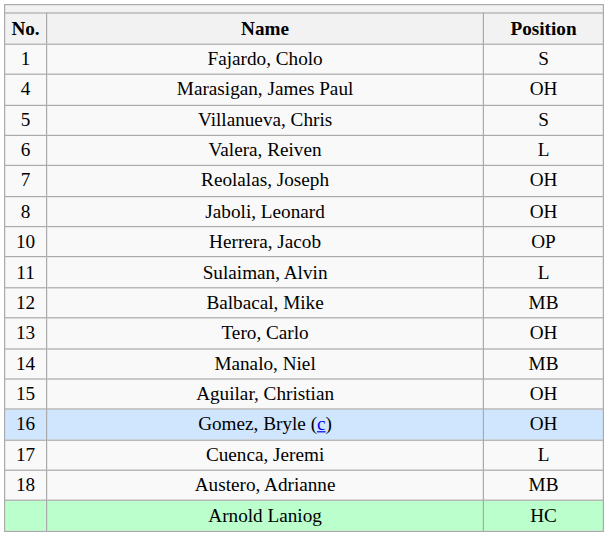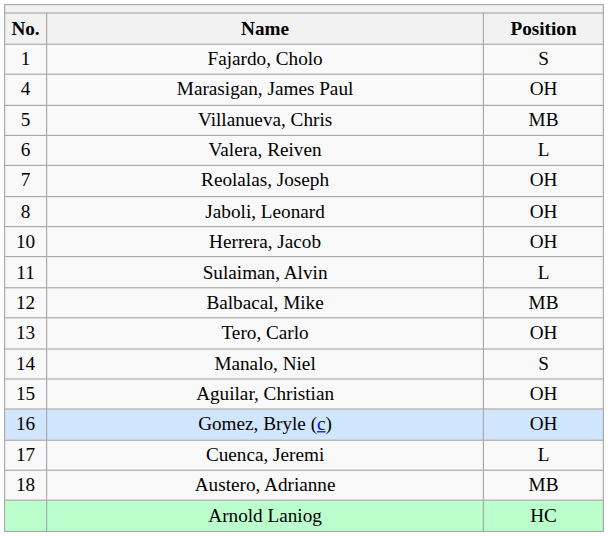 <table class="wikitable mw-collapsible mw-collapsed" style="text-align:center; width:500px; border:none">
 <tr>
 <th style="text-align:left" colspan="3"></th>
 </tr>
 <tr>
 <th style="width:7%">No.</th>
 <th>Name</th>
 <th style="width:20%">Position</th>
 </tr>
 <tr>
 <td>1</td>
 <td>Fajardo, Cholo</td>
 <td>S</td>
 </tr>
 <tr>
 <td>4</td>
 <td>Marasigan, James Paul</td>
 <td>OH</td>
 </tr>
 <tr>
 <td>5</td>
 <td>Villanueva, Chris</td>
-<td>S</td>
+<td>MB</td>
 </tr>
 <tr>
 <td>6</td>
 <td>Valera, Reiven</td>
 <td>L</td>
 </tr>
 <tr>
 <td>7</td>
 <td>Reolalas, Joseph</td>
 <td>OH</td>
 </tr>
 <tr>
 <td>8</td>
 <td>Jaboli, Leonard</td>
 <td>OH</td>
 </tr>
 <tr>
 <td>10</td>
 <td>Herrera, Jacob</td>
-<td>OP</td>
+<td>OH</td>
 </tr>
 <tr>
 <td>11</td>
 <td>Sulaiman, Alvin</td>
 <td>L</td>
 </tr>
 <tr>
 <td>12</td>
 <td>Balbacal, Mike</td>
 <td>MB</td>
 </tr>
 <tr>
 <td>13</td>
 <td>Tero, Carlo</td>
 <td>OH</td>
 </tr>
 <tr>
 <td>14</td>
 <td>Manalo, Niel</td>
-<td>MB</td>
+<td>S</td>
 </tr>
 <tr>
 <td>15</td>
 <td>Aguilar, Christian</td>
 <td>OH</td>
 </tr>
 <tr bgcolor=#DOE6FF>
 <td>16</td>
 <td>Gomez, Bryle (<a href='#'>c</a>)</td>
 <td>OH</td>
 </tr>
 <tr>
 <td>17</td>
 <td>Cuenca, Jeremi</td>
 <td>L</td>
 </tr>
 <tr>
 <td>18</td>
 <td>Austero, Adrianne</td>
 <td>MB</td>
 </tr>
 <tr bgcolor=#BBFFCC>
 <td></td>
 <td>Arnold Laniog</td>
 <td>HC</td>
 </tr>
 </table>
